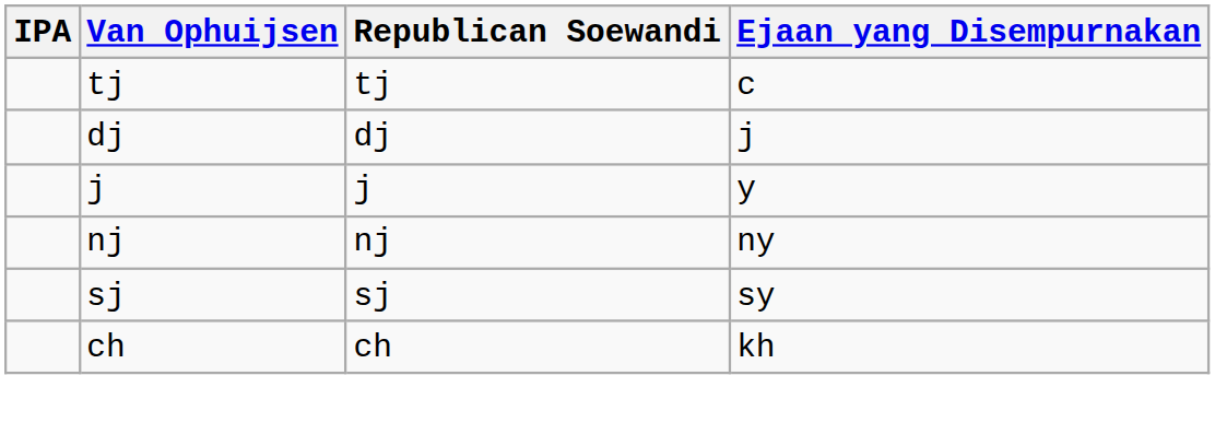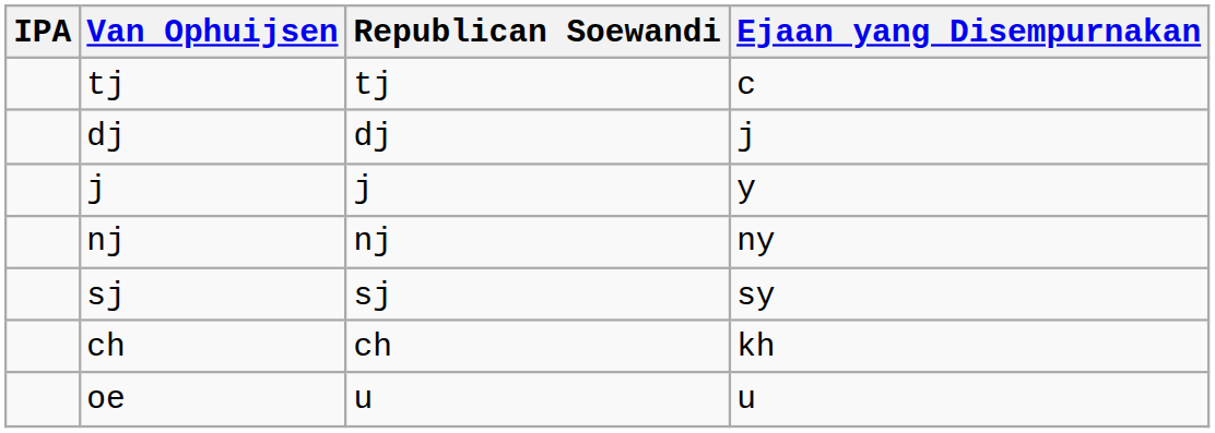 <table class="wikitable">
 <tr>
 <th>IPA</th>
 <th><a href='#'>Van Ophuijsen</a></th>
 <th>Republican Soewandi</th>
 <th><a href='#'>Ejaan yang Disempurnakan</a></th>
 </tr>
 <tr>
 <td></td>
 <td>tj</td>
 <td>tj</td>
 <td>c</td>
 </tr>
 <tr>
 <td></td>
 <td>dj</td>
 <td>dj</td>
 <td>j</td>
 </tr>
 <tr>
 <td></td>
 <td>j</td>
 <td>j</td>
 <td>y</td>
 </tr>
 <tr>
 <td></td>
 <td>nj</td>
 <td>nj</td>
 <td>ny</td>
 </tr>
 <tr>
 <td></td>
 <td>sj</td>
 <td>sj</td>
 <td>sy</td>
 </tr>
 <tr>
 <td></td>
 <td>ch</td>
 <td>ch</td>
 <td>kh</td>
 </tr>
+<tr>
+<td></td>
+<td>oe</td>
+<td>u</td>
+<td>u</td>
+</tr>
 </table>
